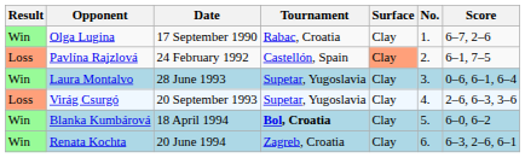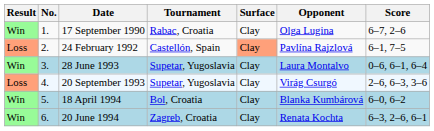 <table class="sortable wikitable" style="font-size:97%;">
 <tr>
 <th>Result</th>
-<th>Opponent</th>
+<th>No.</th>
 <th>Date</th>
 <th>Tournament</th>
 <th>Surface</th>
-<th>No.</th>
+<th>Opponent</th>
 <th>Score</th>
 </tr>
 <tr>
 <td style="background:#98fb98;">Win</td>
-<td> <a href='#'>Olga Lugina</a></td>
+<td>1.</td>
 <td>17 September 1990</td>
 <td><a href='#'>Rabac</a>, Croatia</td>
 <td>Clay</td>
-<td>1.</td>
+<td> <a href='#'>Olga Lugina</a></td>
 <td>6–7, 2–6</td>
 </tr>
 <tr>
 <td style="background:#ffa07a;">Loss</td>
-<td> <a href='#'>Pavlína Rajzlová</a></td>
+<td>2.</td>
 <td>24 February 1992</td>
 <td><a href='#'>Castellón</a>, Spain</td>
 <td style="background: lightsalmon;">Clay</td>
-<td>2.</td>
+<td> <a href='#'>Pavlína Rajzlová</a></td>
 <td>6–1, 7–5</td>
 </tr>
 <tr style="background:lightblue;">
 <td style="background:#98fb98;">Win</td>
-<td> <a href='#'>Laura Montalvo</a></td>
+<td>3.</td>
 <td>28 June 1993</td>
 <td><a href='#'>Supetar</a>, Yugoslavia</td>
 <td>Clay</td>
-<td>3.</td>
+<td> <a href='#'>Laura Montalvo</a></td>
 <td>0–6, 6–1, 6–4</td>
 </tr>
 <tr style="background:#f0f8ff;">
 <td style="background:#ffa07a;">Loss</td>
-<td> <a href='#'>Virág Csurgó</a></td>
+<td>4.</td>
 <td>20 September 1993</td>
 <td><a href='#'>Supetar</a>, Yugoslavia</td>
 <td>Clay</td>
-<td>4.</td>
+<td> <a href='#'>Virág Csurgó</a></td>
 <td>2–6, 6–3, 3–6</td>
 </tr>
 <tr style="background:lightblue;">
 <td style="background:#98fb98;">Win</td>
+<td>5.</td>
+<td>18 April 1994</td>
+<td><a href='#'>Bol</a>, Croatia</td>
+<td>Clay</td>
 <td> <a href='#'>Blanka Kumbárová</a></td>
-<td>18 April 1994</td>
-<td><strong><a href='#'>Bol</a>, Croatia</strong></td>
-<td>Clay</td>
-<td>5.</td>
 <td>6–0, 6–2</td>
 </tr>
 <tr style="background:lightblue;">
 <td style="background:#98fb98;">Win</td>
-<td> <a href='#'>Renata Kochta</a></td>
+<td>6.</td>
 <td>20 June 1994</td>
 <td><a href='#'>Zagreb</a>, Croatia</td>
 <td>Clay</td>
-<td>6.</td>
+<td> <a href='#'>Renata Kochta</a></td>
 <td>6–3, 2–6, 6–1</td>
 </tr>
 </table>
